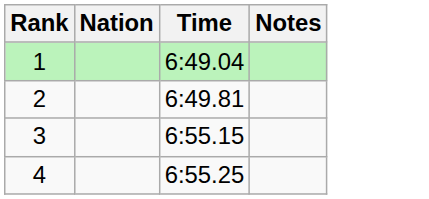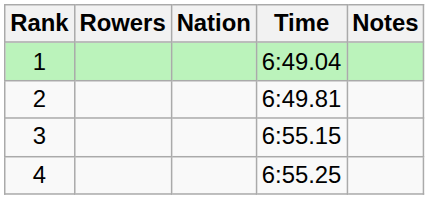 <table class="wikitable sortable" style=text-align:center>
 <tr>
 <th>Rank</th>
+<th>Rowers</th>
 <th>Nation</th>
 <th>Time</th>
 <th>Notes</th>
 </tr>
 <tr bgcolor=bbf3bb>
 <td>1</td>
 <td align=left></td>
+<td align=left></td>
 <td>6:49.04</td>
 <td></td>
 </tr>
 <tr>
 <td>2</td>
+<td align=left></td>
 <td align=left></td>
 <td>6:49.81</td>
 <td></td>
 </tr>
 <tr>
 <td>3</td>
 <td align=left></td>
+<td align=left></td>
 <td>6:55.15</td>
 <td></td>
 </tr>
 <tr>
 <td>4</td>
 <td align=left></td>
+<td align=left></td>
 <td>6:55.25</td>
 <td></td>
 </tr>
 </table>
